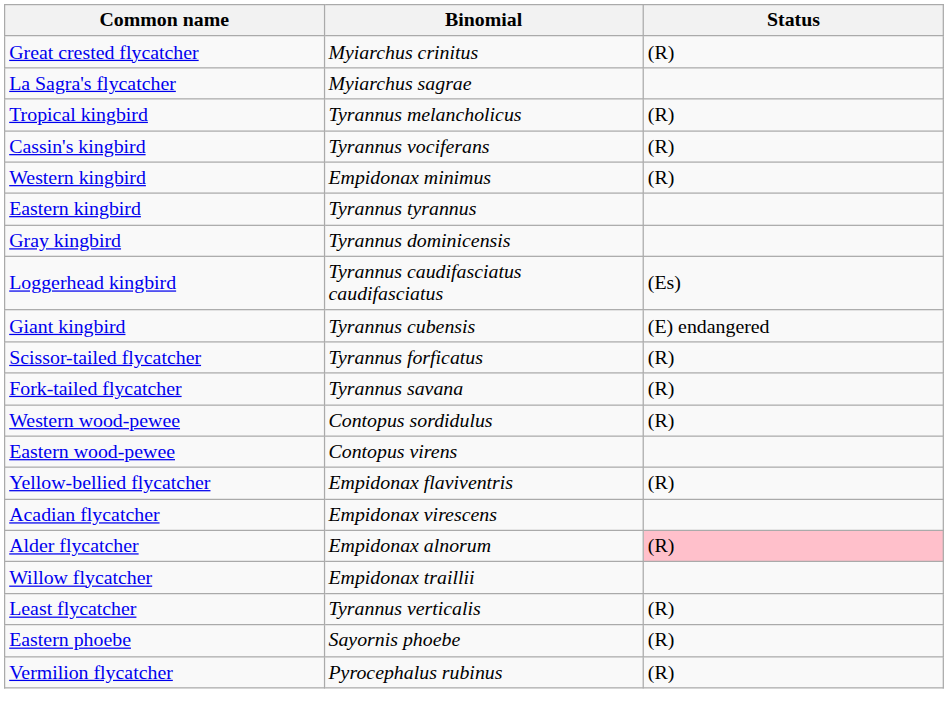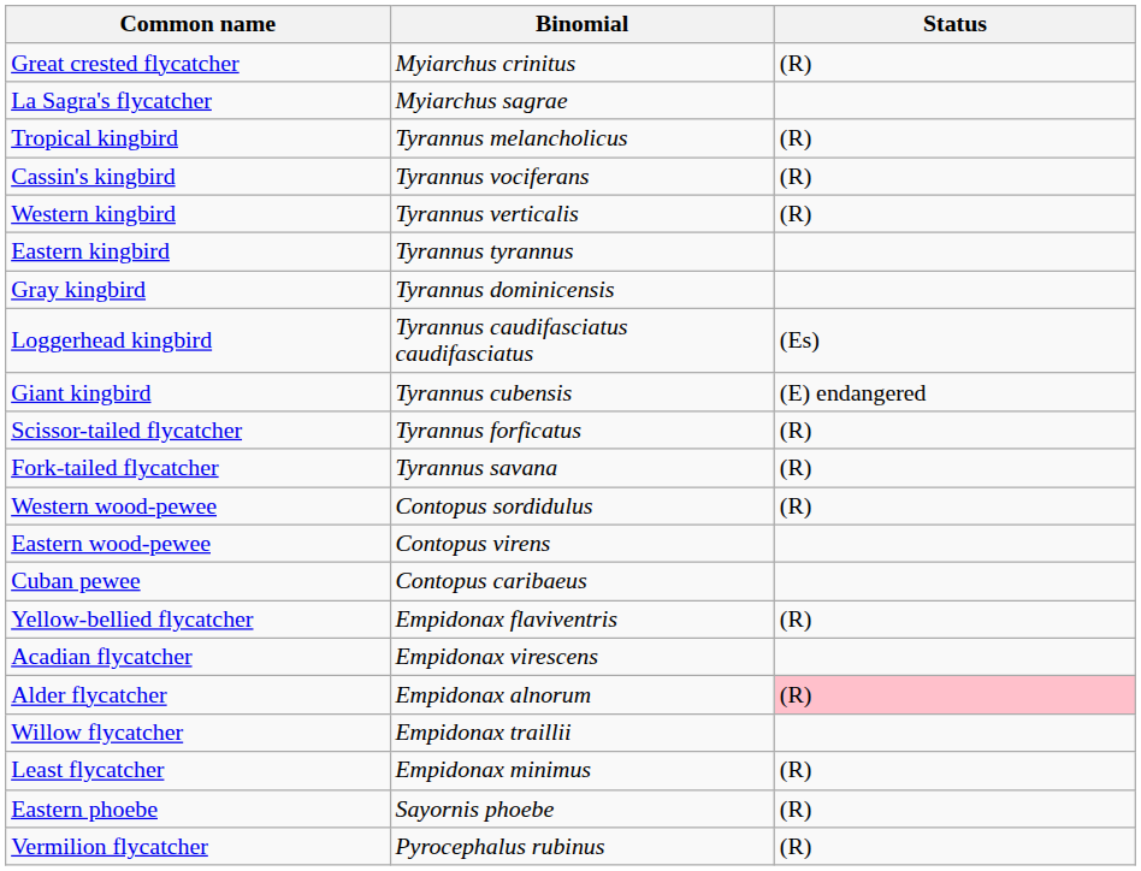 <table width=60% class="wikitable">
 <tr>
 <th width=34%>Common name</th>
 <th width=34%>Binomial</th>
 <th width=32%>Status</th>
 </tr>
 <tr>
 <td><a href='#'>Great crested flycatcher</a></td>
 <td><em>Myiarchus crinitus</em></td>
 <td>(R)</td>
 </tr>
 <tr>
 <td><a href='#'>La Sagra's flycatcher</a></td>
 <td><em>Myiarchus sagrae</em></td>
 <td></td>
 </tr>
 <tr>
 <td><a href='#'>Tropical kingbird</a></td>
 <td><em>Tyrannus melancholicus</em></td>
 <td>(R)</td>
 </tr>
 <tr>
 <td><a href='#'>Cassin's kingbird</a></td>
 <td><em>Tyrannus vociferans</em></td>
 <td>(R)</td>
 </tr>
 <tr>
 <td><a href='#'>Western kingbird</a></td>
-<td><em>Empidonax minimus</em></td>
+<td><em>Tyrannus verticalis</em></td>
 <td>(R)</td>
 </tr>
 <tr>
 <td><a href='#'>Eastern kingbird</a></td>
 <td><em>Tyrannus tyrannus</em></td>
 <td></td>
 </tr>
 <tr>
 <td><a href='#'>Gray kingbird</a></td>
 <td><em>Tyrannus dominicensis</em></td>
 <td></td>
 </tr>
 <tr>
 <td><a href='#'>Loggerhead kingbird</a></td>
 <td><em>Tyrannus caudifasciatus caudifasciatus</em></td>
 <td>(Es)</td>
 </tr>
 <tr>
 <td><a href='#'>Giant kingbird</a></td>
 <td><em>Tyrannus cubensis</em></td>
 <td>(E) endangered</td>
 </tr>
 <tr>
 <td><a href='#'>Scissor-tailed flycatcher</a></td>
 <td><em>Tyrannus forficatus</em></td>
 <td>(R)</td>
 </tr>
 <tr>
 <td><a href='#'>Fork-tailed flycatcher</a></td>
 <td><em>Tyrannus savana</em></td>
 <td>(R)</td>
 </tr>
 <tr>
 <td><a href='#'>Western wood-pewee</a></td>
 <td><em>Contopus sordidulus</em></td>
 <td>(R)</td>
 </tr>
 <tr>
 <td><a href='#'>Eastern wood-pewee</a></td>
 <td><em>Contopus virens</em></td>
 <td></td>
 </tr>
 <tr>
+<td><a href='#'>Cuban pewee</a></td>
+<td><em>Contopus caribaeus</em></td>
+<td></td>
+</tr>
+<tr>
 <td><a href='#'>Yellow-bellied flycatcher</a></td>
 <td><em>Empidonax flaviventris</em></td>
 <td>(R)</td>
 </tr>
 <tr>
 <td><a href='#'>Acadian flycatcher</a></td>
 <td><em>Empidonax virescens</em></td>
 <td></td>
 </tr>
 <tr>
 <td><a href='#'>Alder flycatcher</a></td>
 <td><em>Empidonax alnorum</em></td>
 <td style="background: pink;">(R)</td>
 </tr>
 <tr>
 <td><a href='#'>Willow flycatcher</a></td>
 <td><em>Empidonax traillii</em></td>
 <td></td>
 </tr>
 <tr>
 <td><a href='#'>Least flycatcher</a></td>
-<td><em>Tyrannus verticalis</em></td>
+<td><em>Empidonax minimus</em></td>
 <td>(R)</td>
 </tr>
 <tr>
 <td><a href='#'>Eastern phoebe</a></td>
 <td><em>Sayornis phoebe</em></td>
 <td>(R)</td>
 </tr>
 <tr>
 <td><a href='#'>Vermilion flycatcher</a></td>
 <td><em>Pyrocephalus rubinus</em></td>
 <td>(R)</td>
 </tr>
 </table>
